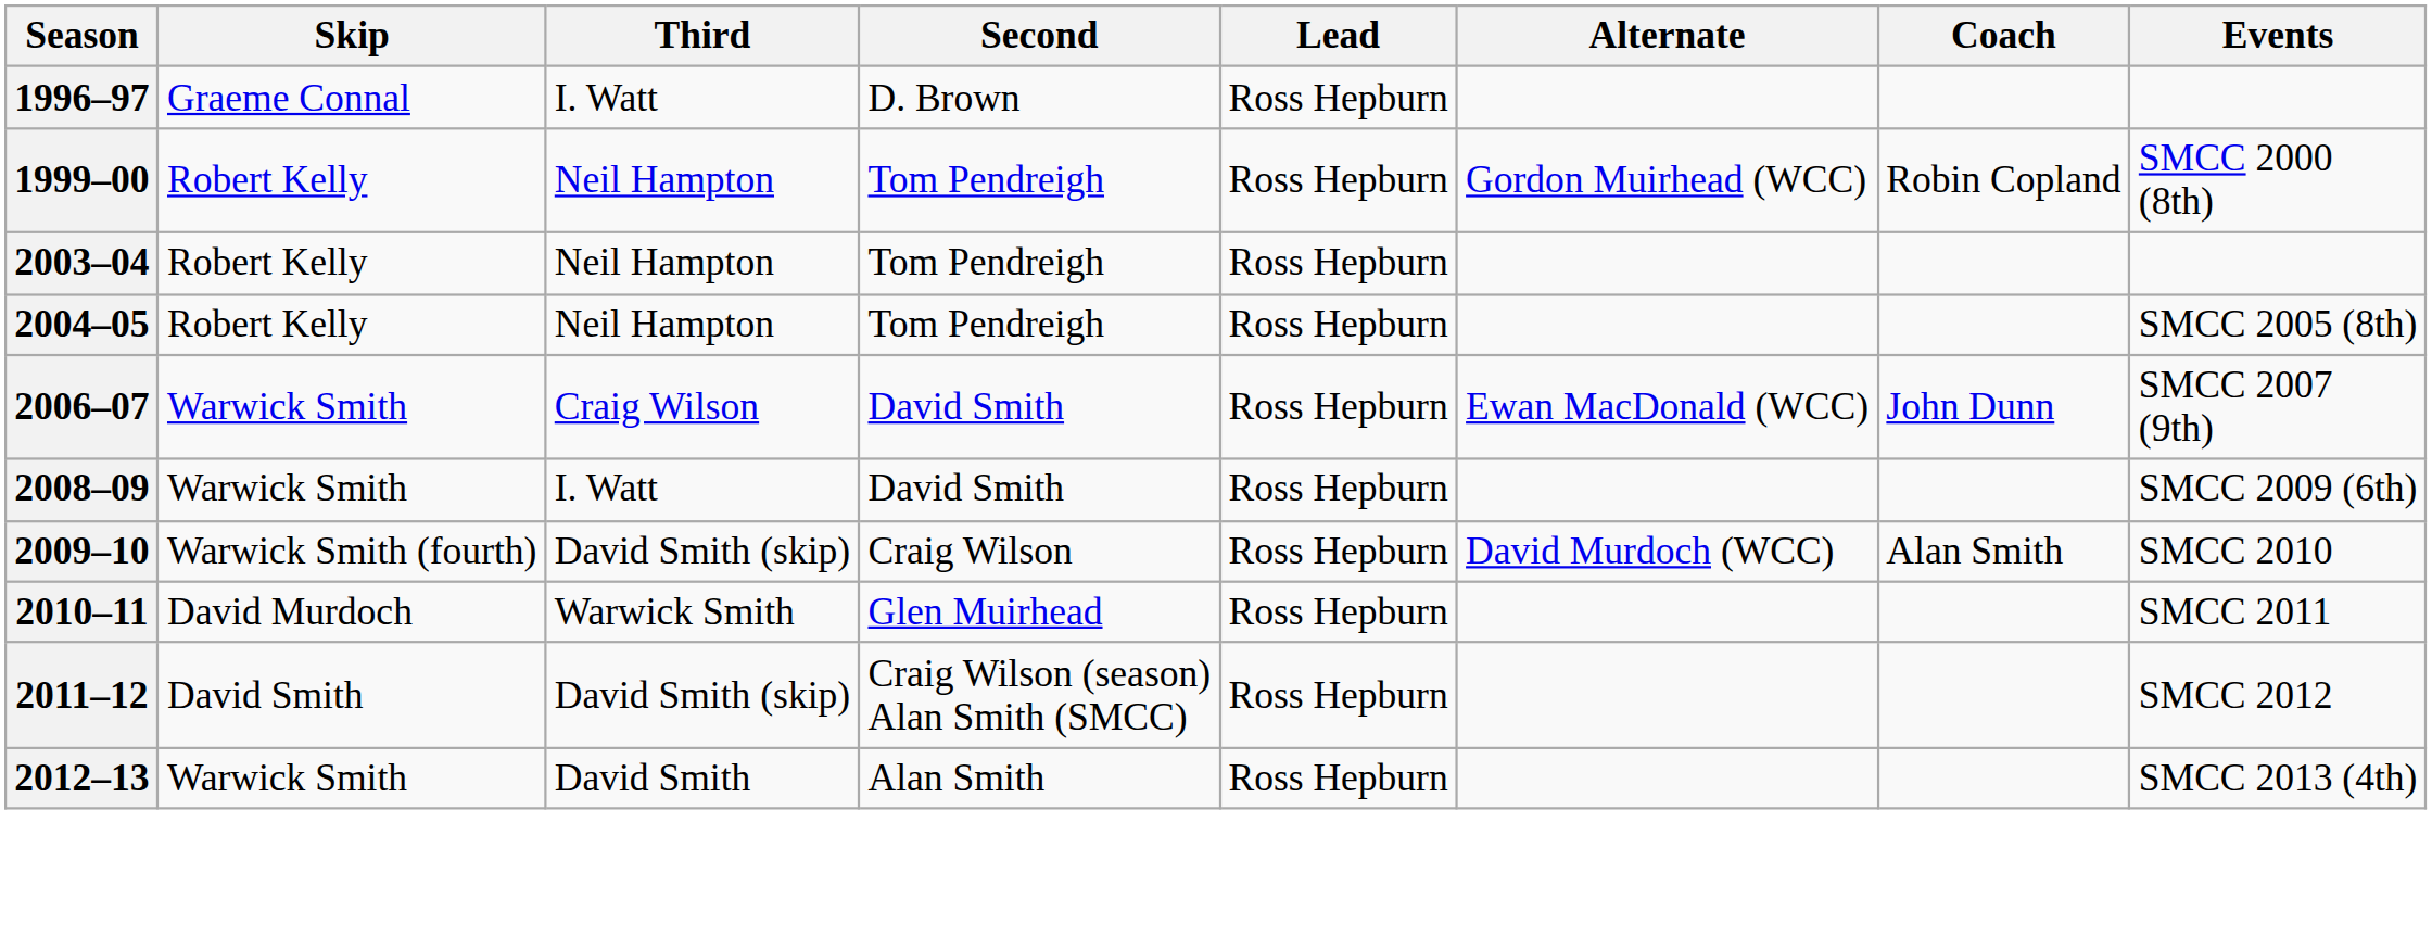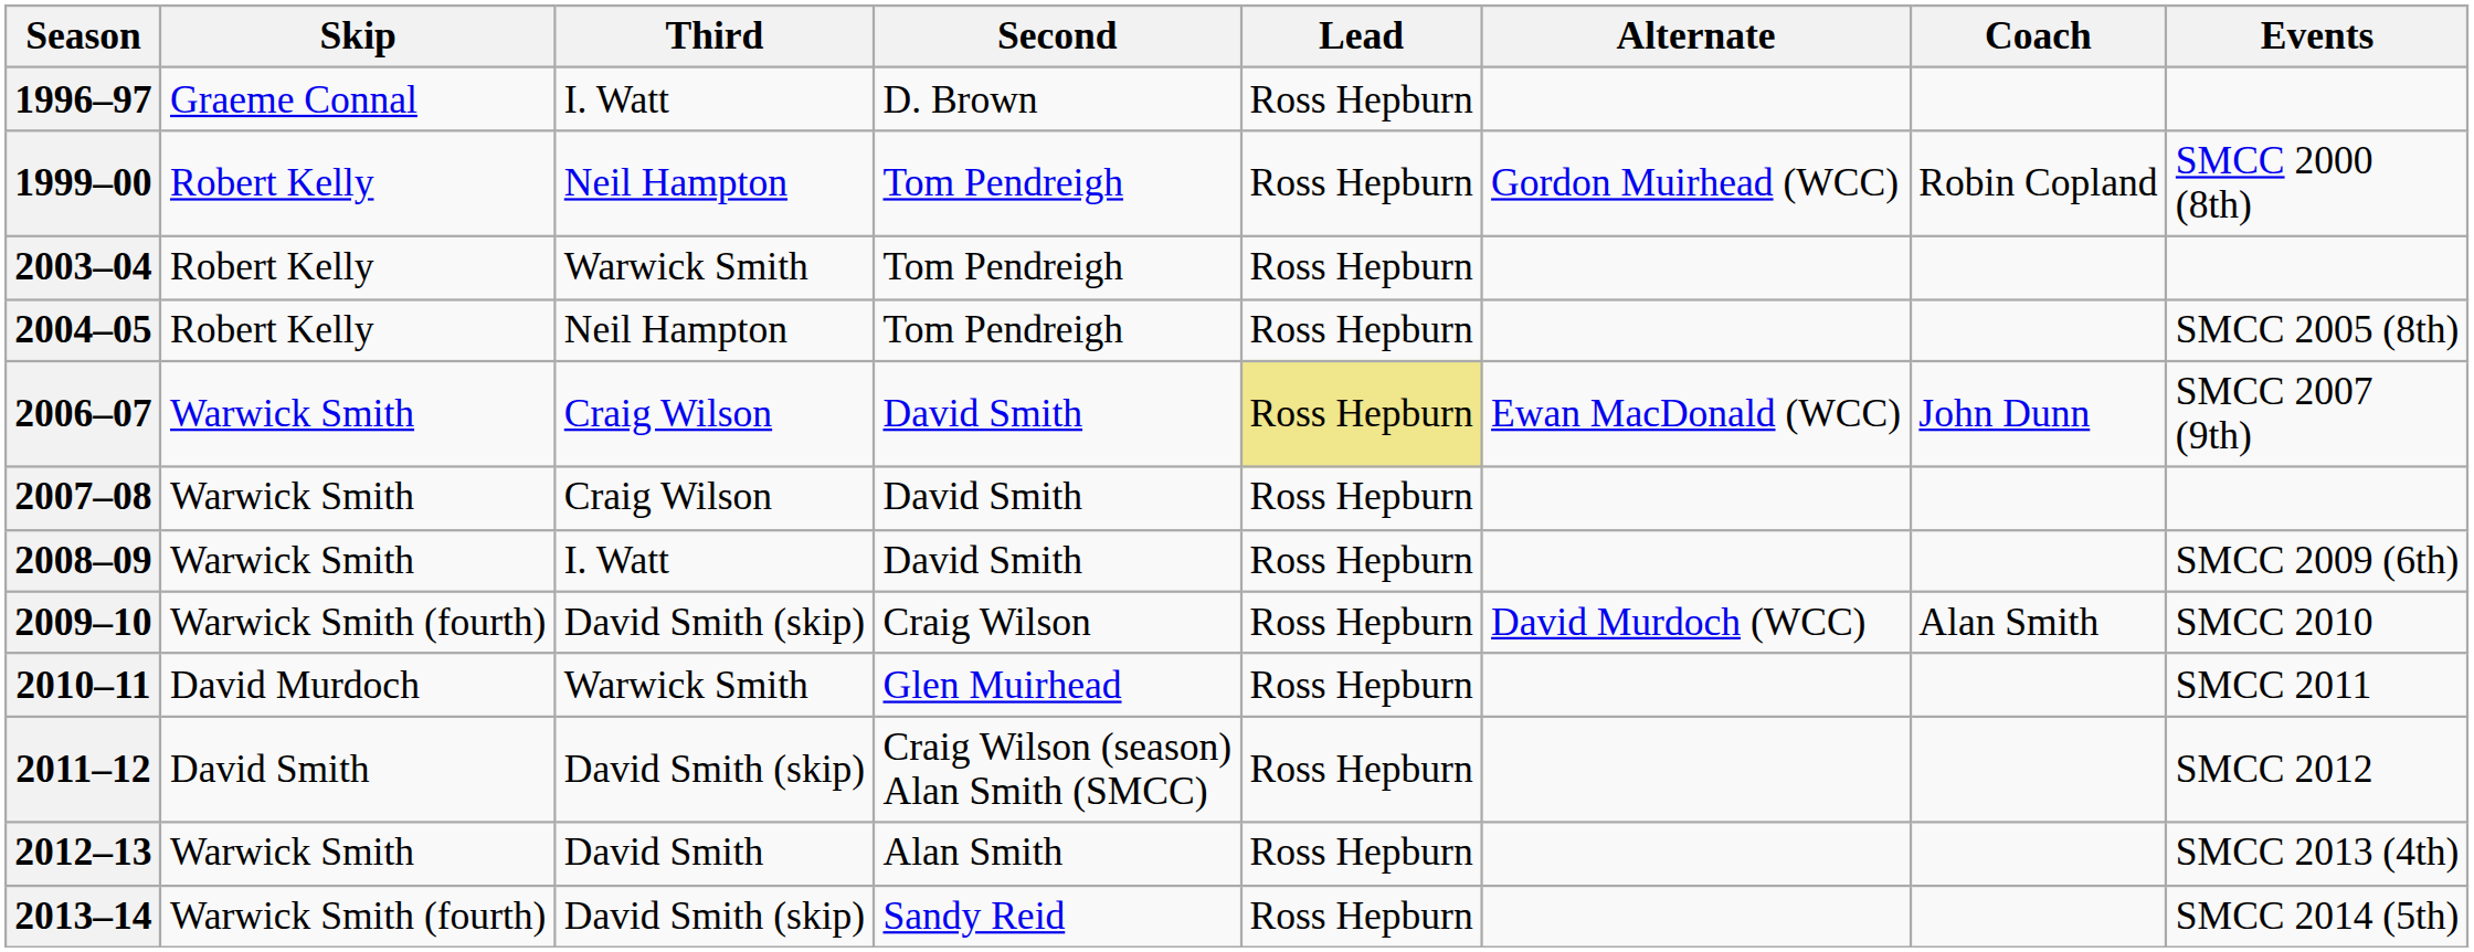 <table class="wikitable">
 <tr>
 <th scope="col">Season</th>
 <th scope="col">Skip</th>
 <th scope="col">Third</th>
 <th scope="col">Second</th>
 <th scope="col">Lead</th>
 <th scope="col">Alternate</th>
 <th scope="col">Coach</th>
 <th scope="col">Events</th>
 </tr>
 <tr>
 <th scope="row">1996–97</th>
 <td><a href='#'>Graeme Connal</a></td>
 <td>I. Watt</td>
 <td>D. Brown</td>
 <td>Ross Hepburn</td>
 <td></td>
 <td></td>
 <td></td>
 </tr>
 <tr>
 <th scope="row">1999–00</th>
 <td><a href='#'>Robert Kelly</a></td>
 <td><a href='#'>Neil Hampton</a></td>
 <td><a href='#'>Tom Pendreigh</a></td>
 <td>Ross Hepburn</td>
 <td><a href='#'>Gordon Muirhead</a> (WCC)</td>
 <td>Robin Copland</td>
 <td><a href='#'>SMCC</a> 2000 <br> (8th)</td>
 </tr>
 <tr>
 <th scope="row">2003–04</th>
 <td>Robert Kelly</td>
-<td>Neil Hampton</td>
+<td>Warwick Smith</td>
 <td>Tom Pendreigh</td>
 <td>Ross Hepburn</td>
 <td></td>
 <td></td>
 <td></td>
 </tr>
 <tr>
 <th scope="row">2004–05</th>
 <td>Robert Kelly</td>
 <td>Neil Hampton</td>
 <td>Tom Pendreigh</td>
 <td>Ross Hepburn</td>
 <td></td>
 <td></td>
 <td>SMCC 2005 (8th)</td>
 </tr>
 <tr>
 <th scope="row">2006–07</th>
 <td><a href='#'>Warwick Smith</a></td>
 <td><a href='#'>Craig Wilson</a></td>
 <td><a href='#'>David Smith</a></td>
-<td>Ross Hepburn</td>
+<td style="background: khaki;">Ross Hepburn</td>
 <td><a href='#'>Ewan MacDonald</a> (WCC)</td>
 <td><a href='#'>John Dunn</a></td>
 <td>SMCC 2007 <br> (9th)</td>
+</tr>
+<tr>
+<th scope="row">2007–08</th>
+<td>Warwick Smith</td>
+<td>Craig Wilson</td>
+<td>David Smith</td>
+<td>Ross Hepburn</td>
+<td></td>
+<td></td>
+<td></td>
 </tr>
 <tr>
 <th scope="row">2008–09</th>
 <td>Warwick Smith</td>
 <td>I. Watt</td>
 <td>David Smith</td>
 <td>Ross Hepburn</td>
 <td></td>
 <td></td>
 <td>SMCC 2009 (6th)</td>
 </tr>
 <tr>
 <th scope="row">2009–10</th>
 <td>Warwick Smith (fourth)</td>
 <td>David Smith (skip)</td>
 <td>Craig Wilson</td>
 <td>Ross Hepburn</td>
 <td><a href='#'>David Murdoch</a> (WCC)</td>
 <td>Alan Smith</td>
 <td>SMCC 2010 <br> </td>
 </tr>
 <tr>
 <th scope="row">2010–11</th>
 <td>David Murdoch</td>
 <td>Warwick Smith</td>
 <td><a href='#'>Glen Muirhead</a></td>
 <td>Ross Hepburn</td>
 <td></td>
 <td></td>
 <td>SMCC 2011 </td>
 </tr>
 <tr>
 <th scope="row">2011–12</th>
 <td>David Smith</td>
 <td>David Smith (skip)</td>
 <td>Craig Wilson (season)<br>Alan Smith (SMCC)</td>
 <td>Ross Hepburn</td>
 <td></td>
 <td></td>
 <td>SMCC 2012 </td>
 </tr>
 <tr>
 <th scope="row">2012–13</th>
 <td>Warwick Smith</td>
 <td>David Smith</td>
 <td>Alan Smith</td>
 <td>Ross Hepburn</td>
 <td></td>
 <td></td>
 <td>SMCC 2013 (4th)</td>
 </tr>
+<tr>
+<th scope="row">2013–14</th>
+<td>Warwick Smith (fourth)</td>
+<td>David Smith (skip)</td>
+<td><a href='#'>Sandy Reid</a></td>
+<td>Ross Hepburn</td>
+<td></td>
+<td></td>
+<td>SMCC 2014 (5th)</td>
+</tr>
 </table>
